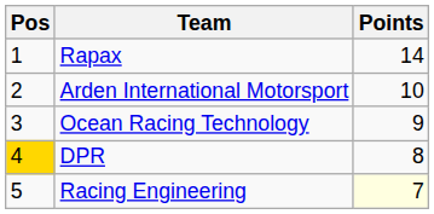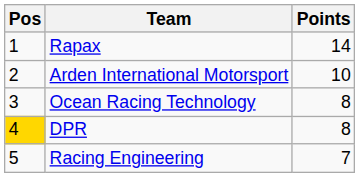 <table class="wikitable" style="font-size: 85%;">
 <tr>
 <th>Pos</th>
 <th>Team</th>
 <th>Points</th>
 </tr>
 <tr>
 <td>1</td>
 <td> <a href='#'>Rapax</a></td>
 <td align="right">14</td>
 </tr>
 <tr>
 <td>2</td>
 <td> <a href='#'>Arden International Motorsport</a></td>
 <td align="right">10</td>
 </tr>
 <tr>
 <td>3</td>
 <td> <a href='#'>Ocean Racing Technology</a></td>
-<td align="right">9</td>
+<td align="right">8</td>
 </tr>
 <tr>
 <td style="background: gold;">4</td>
 <td> <a href='#'>DPR</a></td>
 <td align="right">8</td>
 </tr>
 <tr>
 <td>5</td>
 <td> <a href='#'>Racing Engineering</a></td>
-<td align="right" style="background: lightyellow;">7</td>
+<td align="right">7</td>
 </tr>
 </table>
